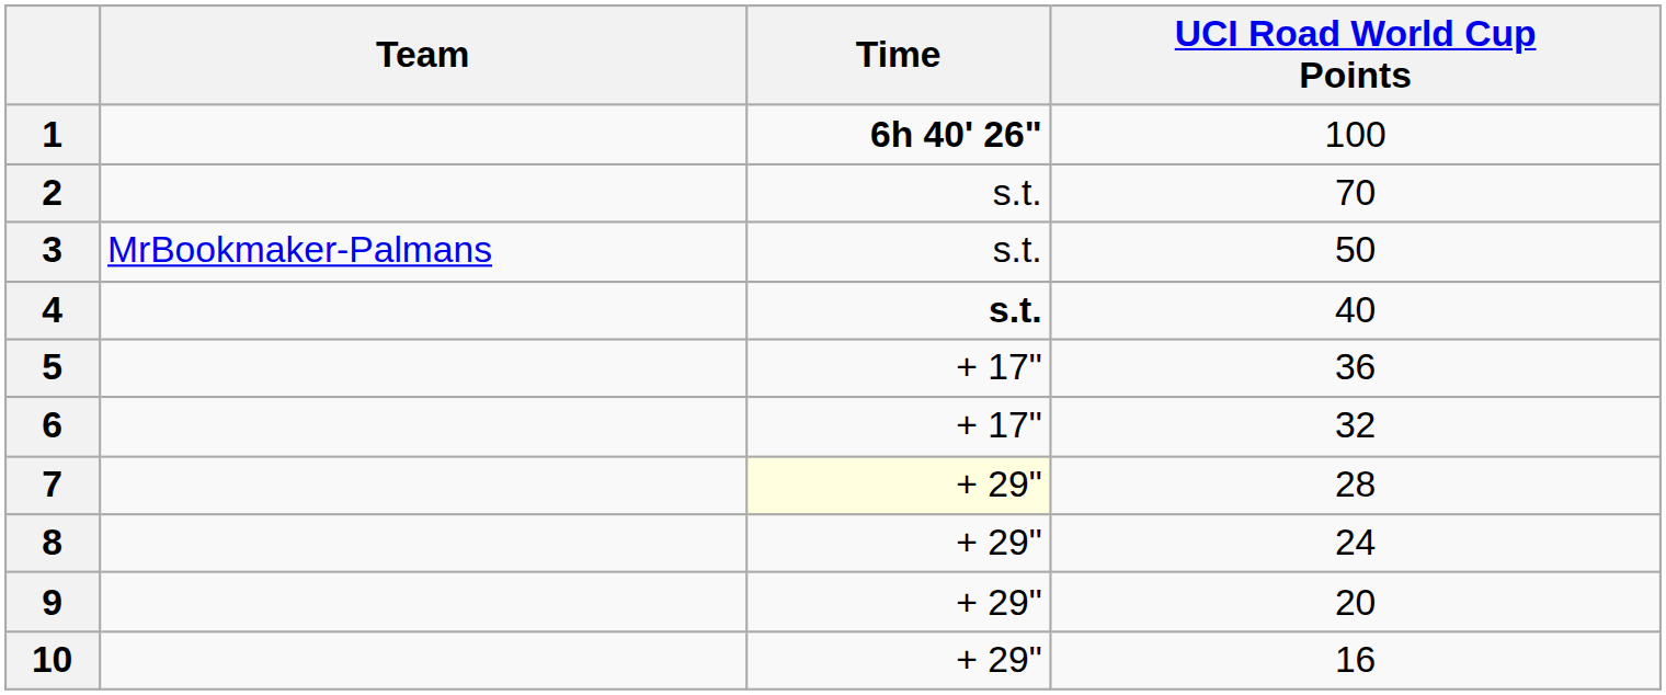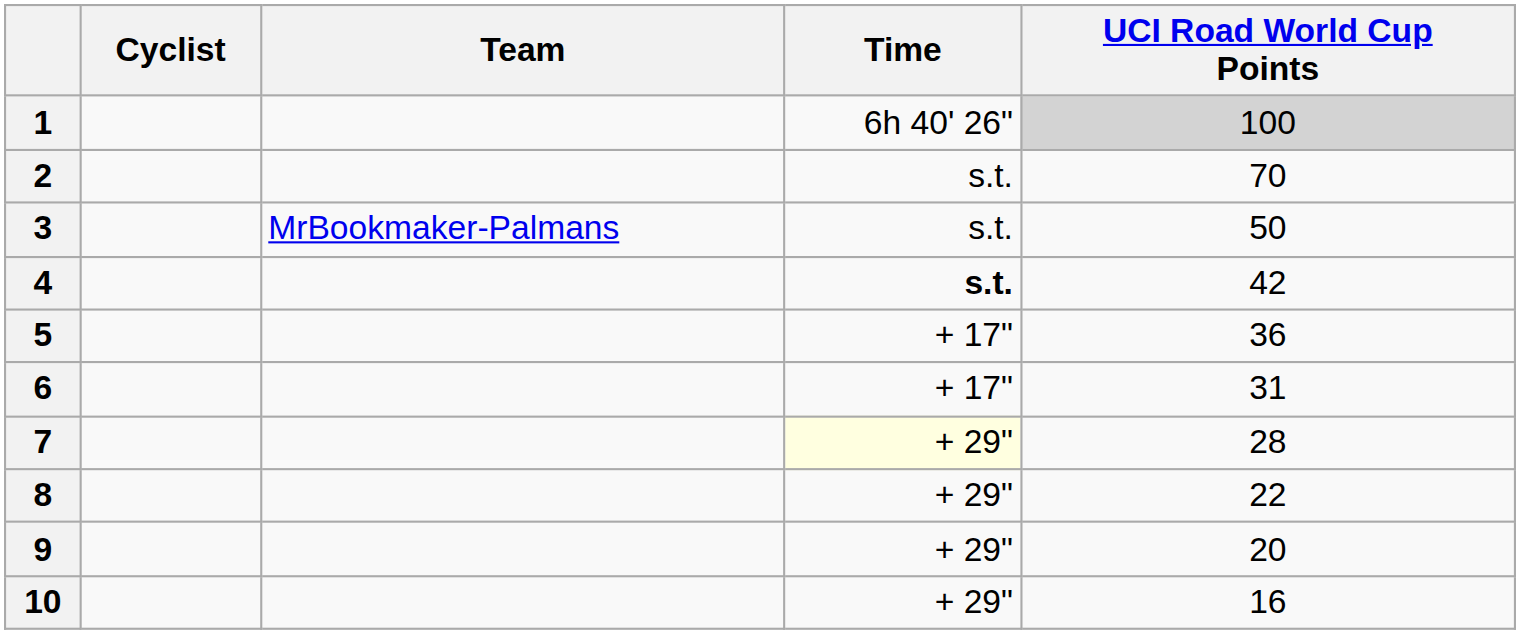 <table class="wikitable" style="width:45em;margin-bottom:0;">
 <tr>
 <th></th>
+<th>Cyclist</th>
 <th>Team</th>
 <th>Time</th>
 <th><a href='#'>UCI Road World Cup</a><br>Points</th>
 </tr>
 <tr>
 <th style="text-align:center">1</th>
 <td></td>
-<td align=right><strong>6h 40' 26"</strong></td>
-<td align="center">100</td>
+<td></td>
+<td align=right>6h 40' 26"</td>
+<td align="center" style="background: lightgrey;">100</td>
 </tr>
 <tr>
 <th style="text-align:center">2</th>
+<td></td>
 <td></td>
 <td align=right>s.t.</td>
 <td align="center">70</td>
 </tr>
 <tr>
 <th style="text-align:center">3</th>
+<td></td>
 <td><a href='#'>MrBookmaker-Palmans</a></td>
 <td align=right>s.t.</td>
 <td align="center">50</td>
 </tr>
 <tr>
 <th style="text-align:center">4</th>
 <td></td>
+<td></td>
 <td align=right><strong>s.t.</strong></td>
-<td align="center">40</td>
+<td align="center">42</td>
 </tr>
 <tr>
 <th style="text-align:center">5</th>
+<td></td>
 <td></td>
 <td align=right>+ 17"</td>
 <td align="center">36</td>
 </tr>
 <tr>
 <th style="text-align:center">6</th>
 <td></td>
+<td></td>
 <td align=right>+ 17"</td>
-<td align="center">32</td>
+<td align="center">31</td>
 </tr>
 <tr>
 <th style="text-align:center">7</th>
+<td></td>
 <td></td>
 <td align=right style="background: lightyellow;">+ 29"</td>
 <td align="center">28</td>
 </tr>
 <tr>
 <th style="text-align:center">8</th>
 <td></td>
+<td></td>
 <td align=right>+ 29"</td>
-<td align="center">24</td>
+<td align="center">22</td>
 </tr>
 <tr>
 <th style="text-align:center">9</th>
+<td></td>
 <td></td>
 <td align=right>+ 29"</td>
 <td align="center">20</td>
 </tr>
 <tr>
 <th style="text-align:center">10</th>
 <td></td>
+<td></td>
 <td align=right>+ 29"</td>
 <td align="center">16</td>
 </tr>
 </table>
